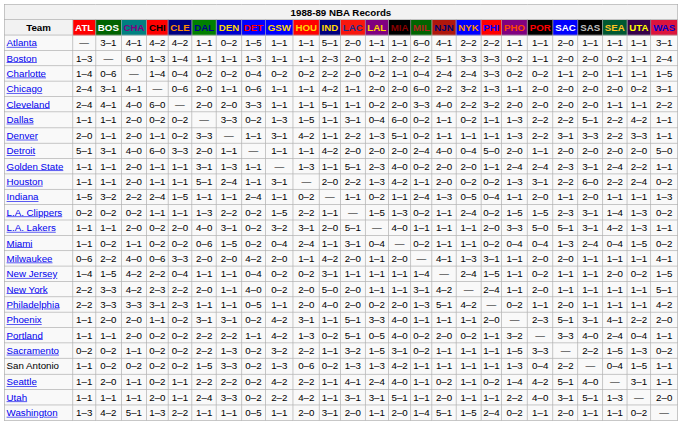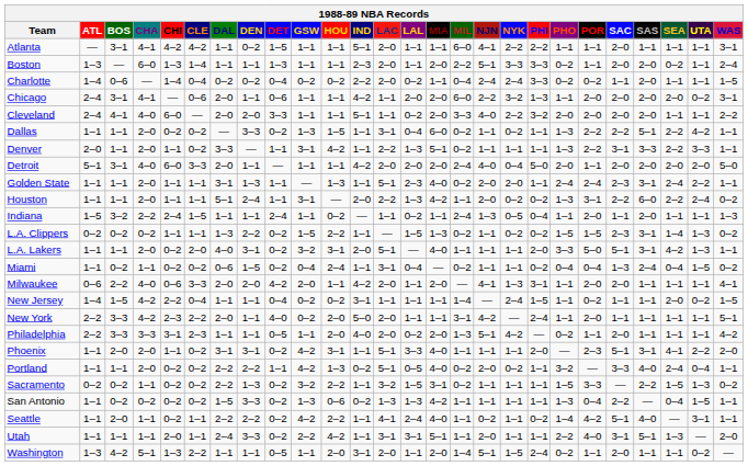 <table class="wikitable" style="font-size:95%; text-align:center;">
 <tr>
 <th colspan=26>1988-89 NBA Records</th>
 </tr>
 <tr>
 <th width=100>Team</th>
 <th style="background:#FF0000;color:#FFFFFF;width=35">ATL</th>
 <th style="background:#006400;color:#FFFFFF;width=35">BOS</th>
 <th style="background:#008080;color:#800080;width=35">CHA</th>
 <th style="background:#FF0000;color:#000000;width=35">CHI</th>
 <th style="background:#000080;color:#FF8C00;width=35">CLE</th>
 <th style="background:#008000;color:#00008B;width=35">DAL</th>
 <th style="background:#0000CD;color:#FFD700;width=35">DEN</th>
 <th style="background:#0000FF;color:#FF0000;width=35">DET</th>
 <th style="background:#0000FF;color:#FFD700;width=35">GSW</th>
 <th style="background:#FF0000;color:#FFD700;width=35">HOU</th>
 <th style="background:#000080;color:#FFD700;width=35">IND</th>
 <th style="background:#F9160D;color:#1A2E8B;width=35">LAC</th>
 <th style="background:#800080;color:#FFD700;width=35">LAL</th>
 <th style="background:#000000;color:#8B0000;width=35">MIA</th>
 <th style="background:#006400;color:#B22222;width=35">MIL</th>
 <th style="background:#B0170C;color:#00056D;width=35">NJN</th>
 <th style="background:#0000FF;color:#FF8C00;width=35">NYK</th>
 <th style="background:#FF0000;color:#0000FF;width=35">PHI</th>
 <th style="background:#800080;color:#FF4500;width=35">PHO</th>
 <th style="background:#000000;color:#FF0000;width=35">POR</th>
 <th style="background:#0000FF;color:#FFFFFF;width=35">SAC</th>
 <th style="background:#000000;color:#C0C0C0;width=35">SAS</th>
 <th style="background:#005831;color:#FFC322;width=35">SEA</th>
 <th style="background:#36004A;color:#FFFF00;width=35">UTA</th>
 <th style="background:#DC143C;color:#0000CD;width=35">WAS</th>
 </tr>
 <tr>
 <td style="text-align:left;"><a href='#'>Atlanta</a></td>
 <td>—</td>
 <td>3–1</td>
 <td>4–1</td>
 <td>4–2</td>
 <td>4–2</td>
 <td>1–1</td>
 <td>0–2</td>
 <td>1–5</td>
 <td>1–1</td>
 <td>1–1</td>
 <td>5–1</td>
 <td>2–0</td>
 <td>1–1</td>
 <td>1–1</td>
 <td>6–0</td>
 <td>4–1</td>
 <td>2–2</td>
 <td>2–2</td>
 <td>1–1</td>
 <td>1–1</td>
 <td>2–0</td>
 <td>1–1</td>
 <td>1–1</td>
 <td>1–1</td>
 <td>3–1</td>
 </tr>
 <tr>
 <td style="text-align:left;"><a href='#'>Boston</a></td>
 <td>1–3</td>
 <td>—</td>
 <td>6–0</td>
 <td>1–3</td>
 <td>1–4</td>
 <td>1–1</td>
 <td>1–1</td>
 <td>1–3</td>
 <td>1–1</td>
 <td>1–1</td>
 <td>2–3</td>
 <td>2–0</td>
 <td>1–1</td>
 <td>2–0</td>
 <td>2–2</td>
 <td>5–1</td>
 <td>3–3</td>
 <td>3–3</td>
 <td>0–2</td>
 <td>1–1</td>
 <td>2–0</td>
 <td>2–0</td>
 <td>0–2</td>
 <td>1–1</td>
 <td>2–4</td>
 </tr>
 <tr>
 <td style="text-align:left;"><a href='#'>Charlotte</a></td>
 <td>1–4</td>
 <td>0–6</td>
 <td>—</td>
 <td>1–4</td>
 <td>0–4</td>
 <td>0–2</td>
 <td>0–2</td>
 <td>0–4</td>
 <td>0–2</td>
 <td>0–2</td>
 <td>2–2</td>
 <td>2–0</td>
 <td>0–2</td>
 <td>1–1</td>
 <td>0–4</td>
 <td>2–4</td>
 <td>2–4</td>
 <td>3–3</td>
 <td>0–2</td>
 <td>0–2</td>
 <td>1–1</td>
 <td>2–0</td>
 <td>1–1</td>
 <td>1–1</td>
 <td>1–5</td>
 </tr>
 <tr>
 <td style="text-align:left;"><a href='#'>Chicago</a></td>
 <td>2–4</td>
 <td>3–1</td>
 <td>4–1</td>
 <td>—</td>
 <td>0–6</td>
 <td>2–0</td>
 <td>1–1</td>
 <td>0–6</td>
 <td>1–1</td>
 <td>1–1</td>
 <td>4–2</td>
 <td>1–1</td>
 <td>2–0</td>
 <td>2–0</td>
 <td>6–0</td>
 <td>2–2</td>
 <td>3–2</td>
 <td>1–3</td>
 <td>1–1</td>
 <td>2–0</td>
 <td>2–0</td>
 <td>2–0</td>
 <td>2–0</td>
 <td>0–2</td>
 <td>3–1</td>
 </tr>
 <tr>
 <td style="text-align:left;"><a href='#'>Cleveland</a></td>
 <td>2–4</td>
 <td>4–1</td>
 <td>4–0</td>
 <td>6–0</td>
 <td>—</td>
 <td>2–0</td>
 <td>2–0</td>
 <td>3–3</td>
 <td>1–1</td>
 <td>1–1</td>
 <td>5–1</td>
 <td>1–1</td>
 <td>0–2</td>
 <td>2–0</td>
 <td>3–3</td>
 <td>4–0</td>
 <td>2–2</td>
 <td>3–2</td>
 <td>2–0</td>
 <td>2–0</td>
 <td>2–0</td>
 <td>2–0</td>
 <td>1–1</td>
 <td>1–1</td>
 <td>2–2</td>
 </tr>
 <tr>
 <td style="text-align:left;"><a href='#'>Dallas</a></td>
 <td>1–1</td>
 <td>1–1</td>
 <td>2–0</td>
 <td>0–2</td>
 <td>0–2</td>
 <td>—</td>
 <td>3–3</td>
 <td>0–2</td>
 <td>1–3</td>
 <td>1–5</td>
 <td>1–1</td>
 <td>3–1</td>
 <td>0–4</td>
 <td>6–0</td>
 <td>0–2</td>
 <td>1–1</td>
 <td>0–2</td>
 <td>1–1</td>
 <td>1–3</td>
 <td>2–2</td>
 <td>2–2</td>
 <td>5–1</td>
 <td>2–2</td>
 <td>4–2</td>
 <td>1–1</td>
 </tr>
 <tr>
 <td style="text-align:left;"><a href='#'>Denver</a></td>
 <td>2–0</td>
 <td>1–1</td>
 <td>2–0</td>
 <td>1–1</td>
 <td>0–2</td>
 <td>3–3</td>
 <td>—</td>
 <td>1–1</td>
 <td>3–1</td>
 <td>4–2</td>
 <td>1–1</td>
 <td>2–2</td>
 <td>1–3</td>
 <td>5–1</td>
 <td>0–2</td>
 <td>1–1</td>
 <td>1–1</td>
 <td>1–1</td>
 <td>1–3</td>
 <td>2–2</td>
 <td>3–1</td>
 <td>3–3</td>
 <td>2–2</td>
 <td>3–3</td>
 <td>1–1</td>
 </tr>
 <tr>
 <td style="text-align:left;"><a href='#'>Detroit</a></td>
 <td>5–1</td>
 <td>3–1</td>
 <td>4–0</td>
 <td>6–0</td>
 <td>3–3</td>
 <td>2–0</td>
 <td>1–1</td>
 <td>—</td>
 <td>1–1</td>
 <td>1–1</td>
 <td>4–2</td>
 <td>2–0</td>
 <td>2–0</td>
 <td>2–0</td>
 <td>2–4</td>
 <td>4–0</td>
 <td>0–4</td>
 <td>5–0</td>
 <td>2–0</td>
 <td>1–1</td>
 <td>2–0</td>
 <td>2–0</td>
 <td>2–0</td>
 <td>2–0</td>
 <td>5–0</td>
 </tr>
 <tr>
 <td style="text-align:left;"><a href='#'>Golden State</a></td>
 <td>1–1</td>
 <td>1–1</td>
 <td>2–0</td>
 <td>1–1</td>
 <td>1–1</td>
 <td>3–1</td>
 <td>1–3</td>
 <td>1–1</td>
 <td>—</td>
 <td>1–3</td>
 <td>1–1</td>
 <td>5–1</td>
 <td>2–3</td>
 <td>4–0</td>
 <td>0–2</td>
 <td>2–0</td>
 <td>2–0</td>
 <td>1–1</td>
 <td>2–4</td>
 <td>2–4</td>
 <td>2–3</td>
 <td>3–1</td>
 <td>2–4</td>
 <td>2–2</td>
 <td>1–1</td>
 </tr>
 <tr>
 <td style="text-align:left;"><a href='#'>Houston</a></td>
 <td>1–1</td>
 <td>1–1</td>
 <td>2–0</td>
 <td>1–1</td>
 <td>1–1</td>
 <td>5–1</td>
 <td>2–4</td>
 <td>1–1</td>
 <td>3–1</td>
 <td>—</td>
 <td>2–0</td>
 <td>2–2</td>
 <td>1–3</td>
 <td>4–2</td>
 <td>1–1</td>
 <td>2–0</td>
 <td>0–2</td>
 <td>0–2</td>
 <td>1–3</td>
 <td>3–1</td>
 <td>2–2</td>
 <td>6–0</td>
 <td>2–2</td>
 <td>2–4</td>
 <td>0–2</td>
 </tr>
 <tr>
 <td style="text-align:left;"><a href='#'>Indiana</a></td>
 <td>1–5</td>
 <td>3–2</td>
 <td>2–2</td>
 <td>2–4</td>
 <td>1–5</td>
 <td>1–1</td>
 <td>1–1</td>
 <td>2–4</td>
 <td>1–1</td>
 <td>0–2</td>
 <td>—</td>
 <td>1–1</td>
 <td>0–2</td>
 <td>1–1</td>
 <td>2–4</td>
 <td>1–3</td>
 <td>0–5</td>
 <td>0–4</td>
 <td>1–1</td>
 <td>2–0</td>
 <td>1–1</td>
 <td>2–0</td>
 <td>1–1</td>
 <td>1–1</td>
 <td>1–3</td>
 </tr>
 <tr>
 <td style="text-align:left;"><a href='#'>L.A. Clippers</a></td>
 <td>0–2</td>
 <td>0–2</td>
 <td>0–2</td>
 <td>1–1</td>
 <td>1–1</td>
 <td>1–3</td>
 <td>2–2</td>
 <td>0–2</td>
 <td>1–5</td>
 <td>2–2</td>
 <td>1–1</td>
 <td>—</td>
 <td>1–5</td>
 <td>1–3</td>
 <td>0–2</td>
 <td>1–1</td>
-<td>2–4</td>
+<td>0–2</td>
 <td>0–2</td>
 <td>1–5</td>
 <td>1–5</td>
 <td>2–3</td>
 <td>3–1</td>
 <td>1–4</td>
 <td>1–3</td>
 <td>0–2</td>
 </tr>
 <tr>
 <td style="text-align:left;"><a href='#'>L.A. Lakers</a></td>
 <td>1–1</td>
 <td>1–1</td>
 <td>2–0</td>
 <td>0–2</td>
 <td>2–0</td>
 <td>4–0</td>
 <td>3–1</td>
 <td>0–2</td>
 <td>3–2</td>
 <td>3–1</td>
 <td>2–0</td>
 <td>5–1</td>
 <td>—</td>
 <td>4–0</td>
 <td>1–1</td>
 <td>1–1</td>
 <td>1–1</td>
 <td>2–0</td>
 <td>3–3</td>
 <td>5–0</td>
 <td>5–1</td>
 <td>3–1</td>
 <td>4–2</td>
 <td>1–3</td>
 <td>1–1</td>
 </tr>
 <tr>
 <td style="text-align:left;"><a href='#'>Miami</a></td>
 <td>1–1</td>
 <td>0–2</td>
 <td>1–1</td>
 <td>0–2</td>
 <td>0–2</td>
 <td>0–6</td>
 <td>1–5</td>
 <td>0–2</td>
 <td>0–4</td>
 <td>2–4</td>
 <td>1–1</td>
 <td>3–1</td>
 <td>0–4</td>
 <td>—</td>
 <td>0–2</td>
 <td>1–1</td>
 <td>1–1</td>
 <td>0–2</td>
 <td>0–4</td>
 <td>0–4</td>
 <td>1–3</td>
 <td>2–4</td>
 <td>0–4</td>
 <td>1–5</td>
 <td>0–2</td>
 </tr>
 <tr>
 <td style="text-align:left;"><a href='#'>Milwaukee</a></td>
 <td>0–6</td>
 <td>2–2</td>
 <td>4–0</td>
 <td>0–6</td>
 <td>3–3</td>
 <td>2–0</td>
 <td>2–0</td>
 <td>4–2</td>
 <td>2–0</td>
 <td>1–1</td>
 <td>4–2</td>
 <td>2–0</td>
 <td>1–1</td>
 <td>2–0</td>
 <td>—</td>
 <td>4–1</td>
 <td>1–3</td>
 <td>3–1</td>
 <td>1–1</td>
 <td>2–0</td>
 <td>2–0</td>
 <td>1–1</td>
 <td>1–1</td>
 <td>1–1</td>
 <td>4–1</td>
 </tr>
 <tr>
 <td style="text-align:left;"><a href='#'>New Jersey</a></td>
 <td>1–4</td>
 <td>1–5</td>
 <td>4–2</td>
 <td>2–2</td>
 <td>0–4</td>
 <td>1–1</td>
 <td>1–1</td>
 <td>0–4</td>
 <td>0–2</td>
 <td>0–2</td>
 <td>3–1</td>
 <td>1–1</td>
 <td>1–1</td>
 <td>1–1</td>
 <td>1–4</td>
 <td>—</td>
 <td>2–4</td>
 <td>1–5</td>
 <td>1–1</td>
 <td>0–2</td>
 <td>1–1</td>
 <td>1–1</td>
 <td>2–0</td>
 <td>0–2</td>
 <td>1–5</td>
 </tr>
 <tr>
 <td style="text-align:left;"><a href='#'>New York</a></td>
 <td>2–2</td>
 <td>3–3</td>
 <td>4–2</td>
 <td>2–3</td>
 <td>2–2</td>
 <td>2–0</td>
 <td>1–1</td>
 <td>4–0</td>
 <td>0–2</td>
 <td>2–0</td>
 <td>5–0</td>
 <td>2–0</td>
 <td>1–1</td>
 <td>1–1</td>
 <td>3–1</td>
 <td>4–2</td>
 <td>—</td>
 <td>2–4</td>
 <td>1–1</td>
 <td>2–0</td>
 <td>1–1</td>
 <td>1–1</td>
 <td>1–1</td>
 <td>1–1</td>
 <td>5–1</td>
 </tr>
 <tr>
 <td style="text-align:left;"><a href='#'>Philadelphia</a></td>
 <td>2–2</td>
 <td>3–3</td>
 <td>3–3</td>
 <td>3–1</td>
 <td>2–3</td>
 <td>1–1</td>
 <td>1–1</td>
 <td>0–5</td>
 <td>1–1</td>
 <td>2–0</td>
 <td>4–0</td>
 <td>2–0</td>
 <td>0–2</td>
 <td>2–0</td>
 <td>1–3</td>
 <td>5–1</td>
 <td>4–2</td>
 <td>—</td>
 <td>0–2</td>
 <td>1–1</td>
 <td>2–0</td>
 <td>1–1</td>
 <td>1–1</td>
 <td>1–1</td>
 <td>4–2</td>
 </tr>
 <tr>
 <td style="text-align:left;"><a href='#'>Phoenix</a></td>
 <td>1–1</td>
 <td>2–0</td>
 <td>2–0</td>
 <td>1–1</td>
 <td>0–2</td>
 <td>3–1</td>
 <td>3–1</td>
 <td>0–2</td>
 <td>4–2</td>
 <td>3–1</td>
 <td>1–1</td>
 <td>5–1</td>
 <td>3–3</td>
 <td>4–0</td>
 <td>1–1</td>
 <td>1–1</td>
 <td>1–1</td>
 <td>2–0</td>
 <td>—</td>
 <td>2–3</td>
 <td>5–1</td>
 <td>3–1</td>
 <td>4–1</td>
 <td>2–2</td>
 <td>2–0</td>
 </tr>
 <tr>
 <td style="text-align:left;"><a href='#'>Portland</a></td>
 <td>1–1</td>
 <td>1–1</td>
 <td>2–0</td>
 <td>0–2</td>
 <td>0–2</td>
 <td>2–2</td>
 <td>2–2</td>
 <td>1–1</td>
 <td>4–2</td>
 <td>1–3</td>
 <td>0–2</td>
 <td>5–1</td>
 <td>0–5</td>
 <td>4–0</td>
 <td>0–2</td>
 <td>2–0</td>
 <td>0–2</td>
 <td>1–1</td>
 <td>3–2</td>
 <td>—</td>
 <td>3–3</td>
 <td>4–0</td>
 <td>2–4</td>
 <td>0–4</td>
 <td>1–1</td>
 </tr>
 <tr>
 <td style="text-align:left;"><a href='#'>Sacramento</a></td>
 <td>0–2</td>
 <td>0–2</td>
 <td>1–1</td>
 <td>0–2</td>
 <td>0–2</td>
 <td>2–2</td>
 <td>1–3</td>
 <td>0–2</td>
 <td>3–2</td>
 <td>2–2</td>
 <td>1–1</td>
 <td>3–2</td>
 <td>1–5</td>
 <td>3–1</td>
 <td>0–2</td>
 <td>1–1</td>
 <td>1–1</td>
 <td>1–1</td>
 <td>1–5</td>
 <td>3–3</td>
 <td>—</td>
 <td>2–2</td>
 <td>1–5</td>
 <td>1–3</td>
 <td>0–2</td>
 </tr>
 <tr>
 <td style="text-align:left;">San Antonio</td>
 <td>1–1</td>
 <td>0–2</td>
 <td>0–2</td>
 <td>0–2</td>
 <td>0–2</td>
 <td>1–5</td>
 <td>3–3</td>
 <td>0–2</td>
 <td>1–3</td>
 <td>0–6</td>
 <td>0–2</td>
 <td>1–3</td>
 <td>1–3</td>
 <td>4–2</td>
 <td>1–1</td>
 <td>1–1</td>
 <td>1–1</td>
 <td>1–1</td>
 <td>1–3</td>
 <td>0–4</td>
 <td>2–2</td>
 <td>—</td>
 <td>0–4</td>
 <td>1–5</td>
 <td>1–1</td>
 </tr>
 <tr>
 <td style="text-align:left;"><a href='#'>Seattle</a></td>
 <td>1–1</td>
 <td>2–0</td>
 <td>1–1</td>
 <td>0–2</td>
 <td>1–1</td>
 <td>2–2</td>
 <td>2–2</td>
 <td>0–2</td>
 <td>4–2</td>
 <td>2–2</td>
 <td>1–1</td>
 <td>4–1</td>
 <td>2–4</td>
 <td>4–0</td>
 <td>1–1</td>
 <td>0–2</td>
 <td>1–1</td>
 <td>0–2</td>
 <td>1–4</td>
 <td>4–2</td>
 <td>5–1</td>
 <td>4–0</td>
 <td>—</td>
 <td>3–1</td>
 <td>1–1</td>
 </tr>
 <tr>
 <td style="text-align:left;"><a href='#'>Utah</a></td>
 <td>1–1</td>
 <td>1–1</td>
 <td>1–1</td>
 <td>2–0</td>
 <td>1–1</td>
 <td>2–4</td>
 <td>3–3</td>
 <td>0–2</td>
 <td>2–2</td>
 <td>4–2</td>
 <td>1–1</td>
 <td>3–1</td>
 <td>3–1</td>
 <td>5–1</td>
 <td>1–1</td>
 <td>2–0</td>
 <td>1–1</td>
 <td>1–1</td>
 <td>2–2</td>
 <td>4–0</td>
 <td>3–1</td>
 <td>5–1</td>
 <td>1–3</td>
 <td>—</td>
 <td>2–0</td>
 </tr>
 <tr>
 <td style="text-align:left;"><a href='#'>Washington</a></td>
 <td>1–3</td>
 <td>4–2</td>
 <td>5–1</td>
 <td>1–3</td>
 <td>2–2</td>
 <td>1–1</td>
 <td>1–1</td>
 <td>0–5</td>
 <td>1–1</td>
 <td>2–0</td>
 <td>3–1</td>
 <td>2–0</td>
 <td>1–1</td>
 <td>2–0</td>
 <td>1–4</td>
 <td>5–1</td>
 <td>1–5</td>
 <td>2–4</td>
 <td>0–2</td>
 <td>1–1</td>
 <td>2–0</td>
 <td>1–1</td>
 <td>1–1</td>
 <td>0–2</td>
 <td>—</td>
 </tr>
 </table>
